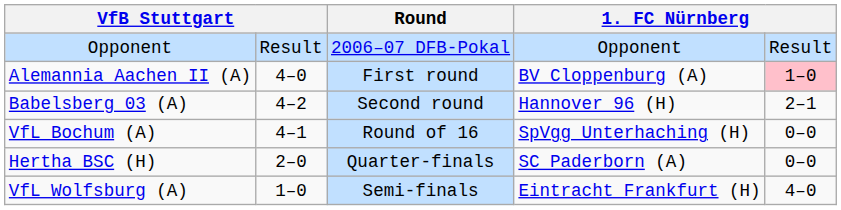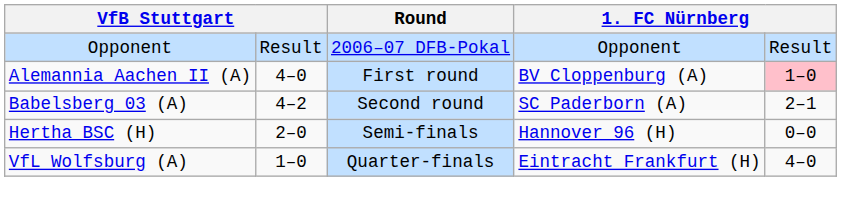 <table class="wikitable" style="text-align:center; white-space:nowrap;">
 <tr>
 <th colspan="2"><a href='#'>VfB Stuttgart</a></th>
 <th>Round</th>
 <th colspan="2"><a href='#'>1. FC Nürnberg</a></th>
 </tr>
 <tr style="background:#C1E0FF;">
 <td style="width:25%;">Opponent</td>
 <td style="width:15%;">Result</td>
 <td><a href='#'>2006–07 DFB-Pokal</a></td>
 <td style="width:25%;">Opponent</td>
 <td style="width:15%;">Result</td>
 </tr>
 <tr>
 <td style="text-align:left;"><a href='#'>Alemannia Aachen II</a> (A)</td>
 <td>4–0</td>
 <td style="background:#C1E0FF;">First round</td>
 <td style="text-align:left;"><a href='#'>BV Cloppenburg</a> (A)</td>
 <td style="background: pink;">1–0</td>
 </tr>
 <tr>
 <td style="text-align:left;"><a href='#'>Babelsberg 03</a> (A)</td>
 <td>4–2</td>
 <td style="background:#C1E0FF;">Second round</td>
-<td style="text-align:left;"><a href='#'>Hannover 96</a> (H)</td>
+<td style="text-align:left;"><a href='#'>SC Paderborn</a> (A)</td>
 <td>2–1 </td>
-</tr>
-<tr>
-<td style="text-align:left;"><a href='#'>VfL Bochum</a> (A)</td>
-<td>4–1</td>
-<td style="background:#C1E0FF;">Round of 16</td>
-<td style="text-align:left;"><a href='#'>SpVgg Unterhaching</a> (H)</td>
-<td>0–0  </td>
 </tr>
 <tr>
 <td style="text-align:left;"><a href='#'>Hertha BSC</a> (H)</td>
 <td>2–0</td>
-<td style="background:#C1E0FF;">Quarter-finals</td>
-<td style="text-align:left;"><a href='#'>SC Paderborn</a> (A)</td>
+<td style="background:#C1E0FF;">Semi-finals</td>
+<td style="text-align:left;"><a href='#'>Hannover 96</a> (H)</td>
 <td>0–0  </td>
 </tr>
 <tr>
 <td style="text-align:left;"><a href='#'>VfL Wolfsburg</a> (A)</td>
 <td>1–0</td>
-<td style="background:#C1E0FF;">Semi-finals</td>
+<td style="background:#C1E0FF;">Quarter-finals</td>
 <td style="text-align:left;"><a href='#'>Eintracht Frankfurt</a> (H)</td>
 <td>4–0</td>
 </tr>
 </table>
